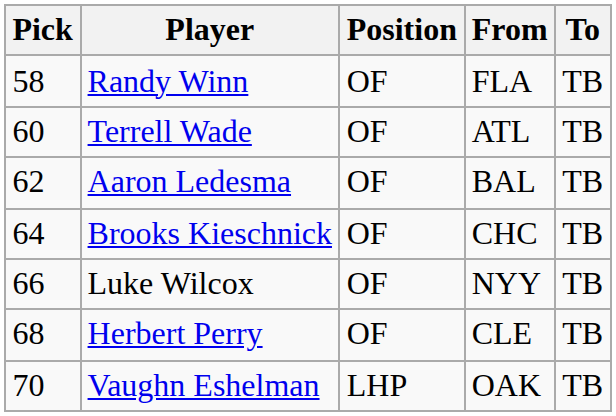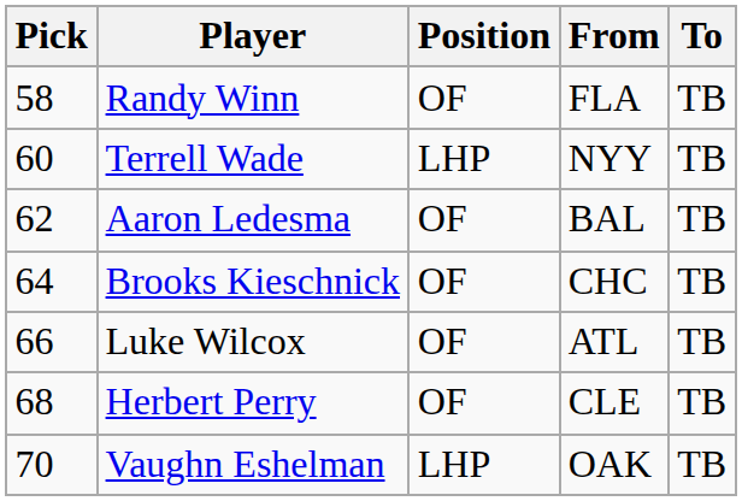 <table class="wikitable">
 <tr>
 <th>Pick</th>
 <th>Player</th>
 <th>Position</th>
 <th>From</th>
 <th>To</th>
 </tr>
 <tr>
 <td>58</td>
 <td><a href='#'>Randy Winn</a></td>
 <td>OF</td>
 <td>FLA</td>
 <td>TB</td>
 </tr>
 <tr>
 <td>60</td>
 <td><a href='#'>Terrell Wade</a></td>
-<td>OF</td>
-<td>ATL</td>
+<td>LHP</td>
+<td>NYY</td>
 <td>TB</td>
 </tr>
 <tr>
 <td>62</td>
 <td><a href='#'>Aaron Ledesma</a></td>
 <td>OF</td>
 <td>BAL</td>
 <td>TB</td>
 </tr>
 <tr>
 <td>64</td>
 <td><a href='#'>Brooks Kieschnick</a></td>
 <td>OF</td>
 <td>CHC</td>
 <td>TB</td>
 </tr>
 <tr>
 <td>66</td>
 <td>Luke Wilcox</td>
 <td>OF</td>
-<td>NYY</td>
+<td>ATL</td>
 <td>TB</td>
 </tr>
 <tr>
 <td>68</td>
 <td><a href='#'>Herbert Perry</a></td>
 <td>OF</td>
 <td>CLE</td>
 <td>TB</td>
 </tr>
 <tr>
 <td>70</td>
 <td><a href='#'>Vaughn Eshelman</a></td>
 <td>LHP</td>
 <td>OAK</td>
 <td>TB</td>
 </tr>
 </table>
